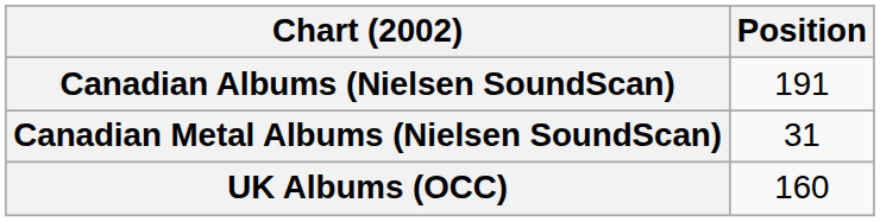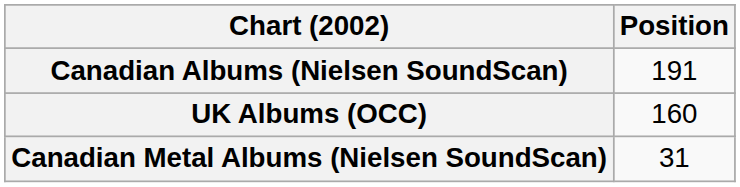 <table class="wikitable plainrowheaders" style="text-align:center">
 <tr>
 <th scope="col">Chart (2002)</th>
 <th scope="col">Position</th>
 </tr>
 <tr>
 <th scope="row">Canadian Albums (Nielsen SoundScan)</th>
 <td>191</td>
 </tr>
 <tr>
+<th scope="row">UK Albums (OCC)</th>
+<td>160</td>
+</tr>
+<tr>
 <th scope="row">Canadian Metal Albums (Nielsen SoundScan)</th>
 <td>31</td>
 </tr>
-<tr>
-<th scope="row">UK Albums (OCC)</th>
-<td>160</td>
-</tr>
 </table>
